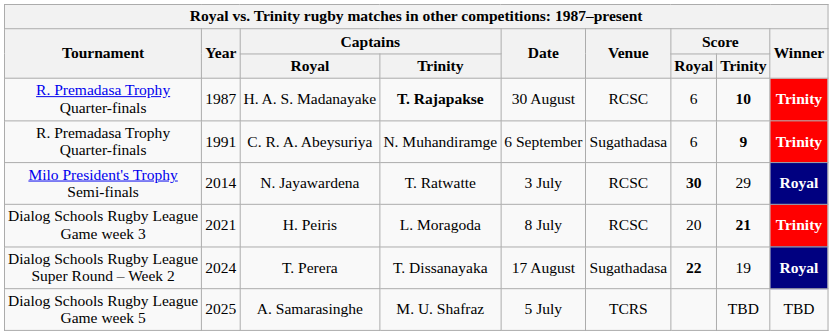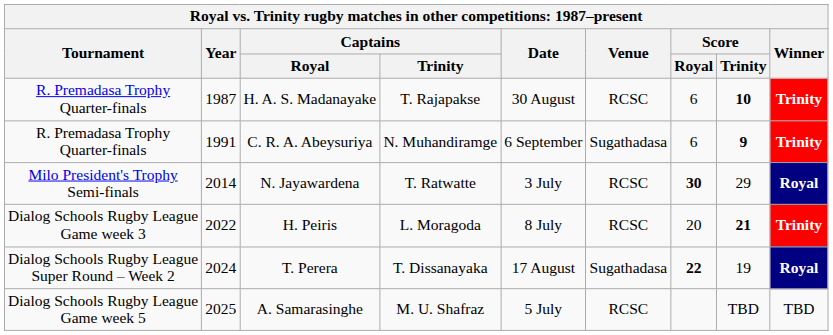 <table class="wikitable sortable sticky-header-multi mw-collapsible" style="font-size:100%; text-align:center">
 <tr>
 <th colspan=9 style="color:; background:;">Royal vs. Trinity rugby matches in other competitions: 1987–present</th>
 </tr>
 <tr>
 <th rowspan="2" class="unsortable">Tournament</th>
 <th rowspan="2">Year</th>
 <th colspan="2">Captains</th>
 <th rowspan="2" class="unsortable">Date</th>
 <th rowspan="2">Venue</th>
 <th colspan="2">Score</th>
 <th rowspan="2">Winner</th>
 </tr>
 <tr>
 <th class="unsortable">Royal</th>
 <th class="unsortable">Trinity</th>
 <th>Royal</th>
 <th>Trinity</th>
 </tr>
 <tr>
 <td style="text-align:center"><a href='#'>R. Premadasa Trophy</a><br>Quarter-finals</td>
 <td>1987</td>
 <td>H. A. S. Madanayake</td>
-<td><strong>T. Rajapakse</strong></td>
+<td>T. Rajapakse</td>
 <td>30 August</td>
 <td>RCSC</td>
 <td>6</td>
 <td><strong>10</strong></td>
 <td style="background:#FF0000; color:#FFFFFF; text-align:center"><strong>Trinity</strong></td>
 </tr>
 <tr>
 <td style="text-align:center">R. Premadasa Trophy<br>Quarter-finals</td>
 <td>1991</td>
 <td>C. R. A. Abeysuriya</td>
 <td>N. Muhandiramge</td>
 <td>6 September</td>
 <td>Sugathadasa</td>
 <td>6</td>
 <td><strong>9</strong></td>
 <td style="background:#FF0000; color:#FFFFFF; text-align:center"><strong>Trinity</strong></td>
 </tr>
 <tr>
 <td><a href='#'>Milo President's Trophy</a><br>Semi-finals</td>
 <td>2014</td>
 <td>N. Jayawardena</td>
 <td>T. Ratwatte</td>
 <td>3 July</td>
 <td>RCSC</td>
 <td><strong>30</strong></td>
 <td>29</td>
 <td style="background:#000080; color:#FFFFFF; text-align:center"><strong>Royal</strong></td>
 </tr>
 <tr>
 <td style="text-align:center">Dialog Schools Rugby League<br>Game week 3</td>
-<td>2021</td>
+<td>2022</td>
 <td>H. Peiris</td>
 <td>L. Moragoda</td>
 <td>8 July</td>
 <td>RCSC</td>
 <td>20</td>
 <td><strong>21</strong></td>
 <td style="background:#FF0000; color:#FFFFFF; text-align:center"><strong>Trinity</strong></td>
 </tr>
 <tr>
 <td>Dialog Schools Rugby League<br>Super Round – Week 2</td>
 <td>2024</td>
 <td>T. Perera</td>
 <td>T. Dissanayaka</td>
 <td>17 August</td>
 <td>Sugathadasa</td>
 <td><strong>22</strong></td>
 <td>19</td>
 <td style="background:#000080; color:#FFFFFF; text-align:center"><strong>Royal</strong></td>
 </tr>
 <tr>
 <td>Dialog Schools Rugby League<br>Game week 5</td>
 <td>2025</td>
 <td>A. Samarasinghe</td>
 <td>M. U. Shafraz</td>
 <td>5 July</td>
-<td>TCRS</td>
+<td>RCSC</td>
 <td></td>
 <td>TBD</td>
 <td>TBD</td>
 </tr>
 </table>
